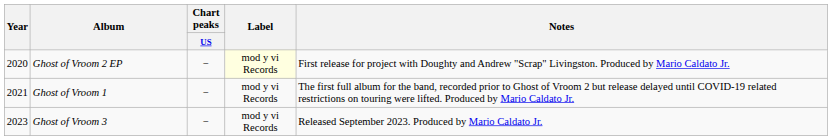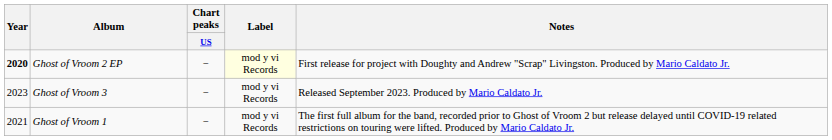 <table class="wikitable">
 <tr>
 <th rowspan="2">Year</th>
 <th rowspan="2" style="width:230px;">Album</th>
 <th>Chart peaks</th>
 <th rowspan="2" style="width:100px;">Label</th>
 <th rowspan="2">Notes</th>
 </tr>
 <tr>
 <th style="width:50px;"><small><a href='#'>US</a></small></th>
 </tr>
 <tr>
-<td>2020</td>
+<td><strong>2020</strong></td>
 <td><em>Ghost of Vroom 2 EP</em></td>
 <td style="text-align:center;">−</td>
 <td style="background: lightyellow; text-align:center;">mod y vi Records</td>
 <td>First release for project with Doughty and Andrew "Scrap" Livingston. Produced by <a href='#'>Mario Caldato Jr.</a></td>
+</tr>
+<tr>
+<td>2023</td>
+<td><em>Ghost of Vroom 3</em></td>
+<td style="text-align:center;">−</td>
+<td style="text-align:center;">mod y vi Records</td>
+<td>Released September 2023. Produced by <a href='#'>Mario Caldato Jr.</a></td>
 </tr>
 <tr>
 <td>2021</td>
 <td><em>Ghost of Vroom 1</em></td>
 <td style="text-align:center;">−</td>
 <td style="text-align:center;">mod y vi Records</td>
 <td>The first full album for the band, recorded prior to Ghost of Vroom 2 but release delayed until COVID-19 related restrictions on touring were lifted. Produced by <a href='#'>Mario Caldato Jr.</a></td>
 </tr>
-<tr>
-<td>2023</td>
-<td><em>Ghost of Vroom 3</em></td>
-<td style="text-align:center;">−</td>
-<td style="text-align:center;">mod y vi Records</td>
-<td>Released September 2023. Produced by <a href='#'>Mario Caldato Jr.</a></td>
-</tr>
 </table>
